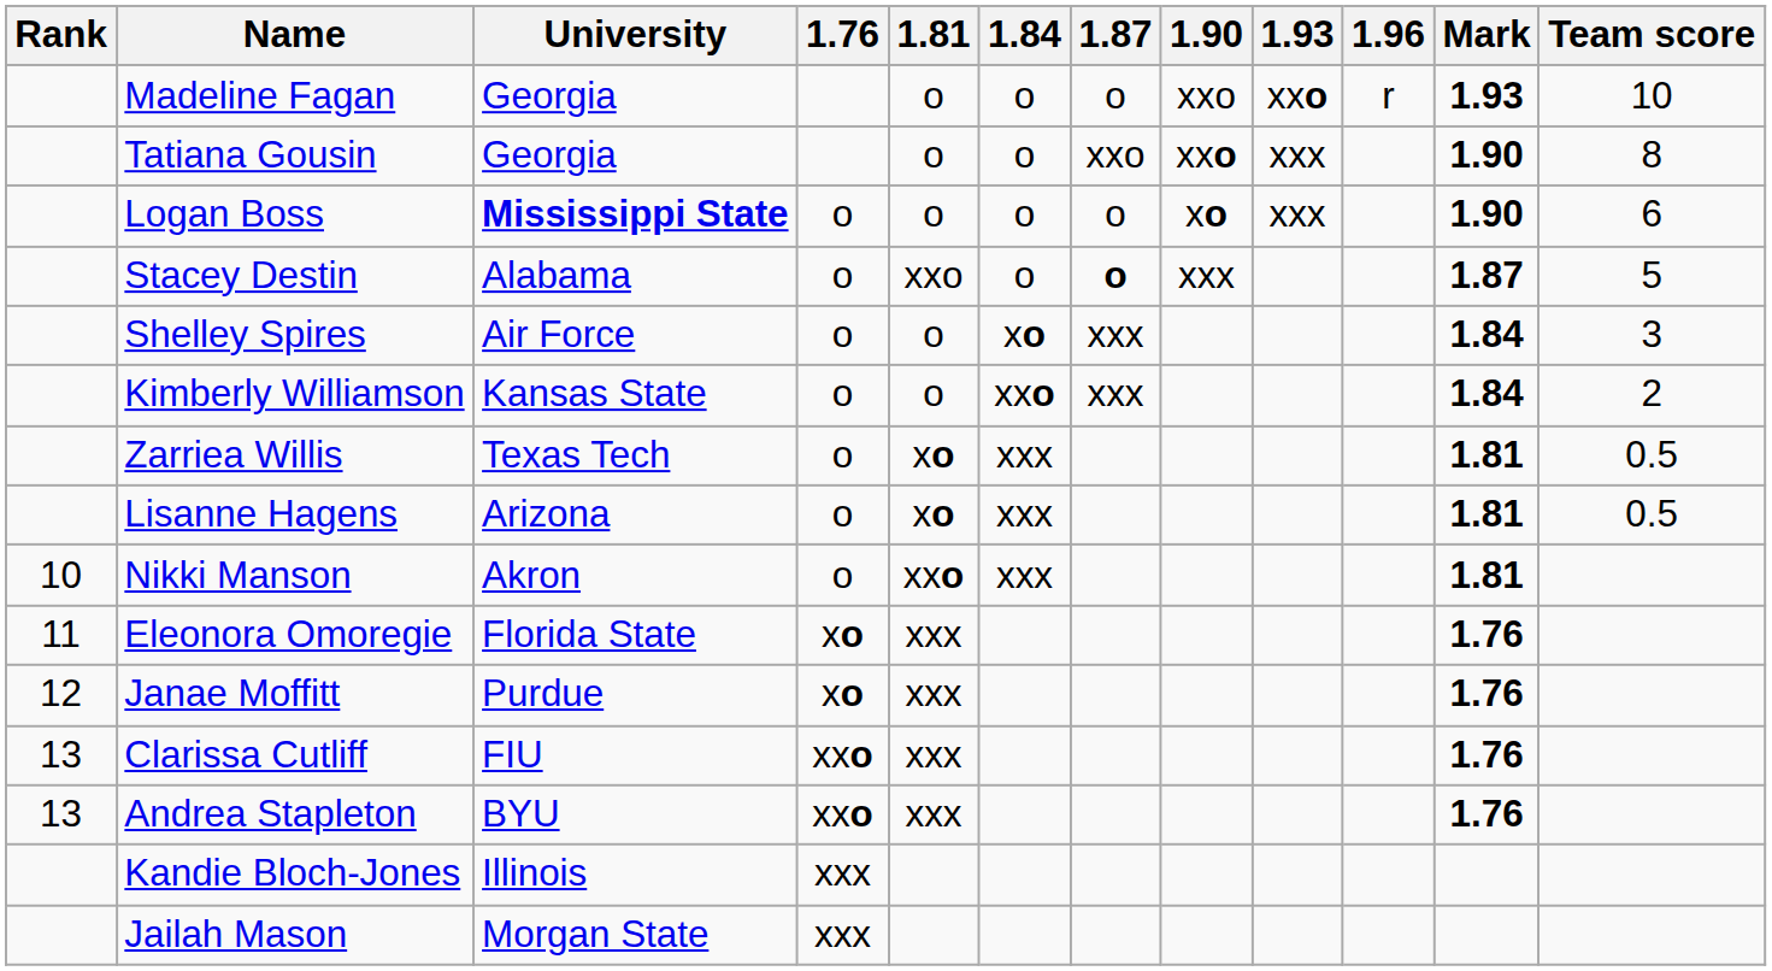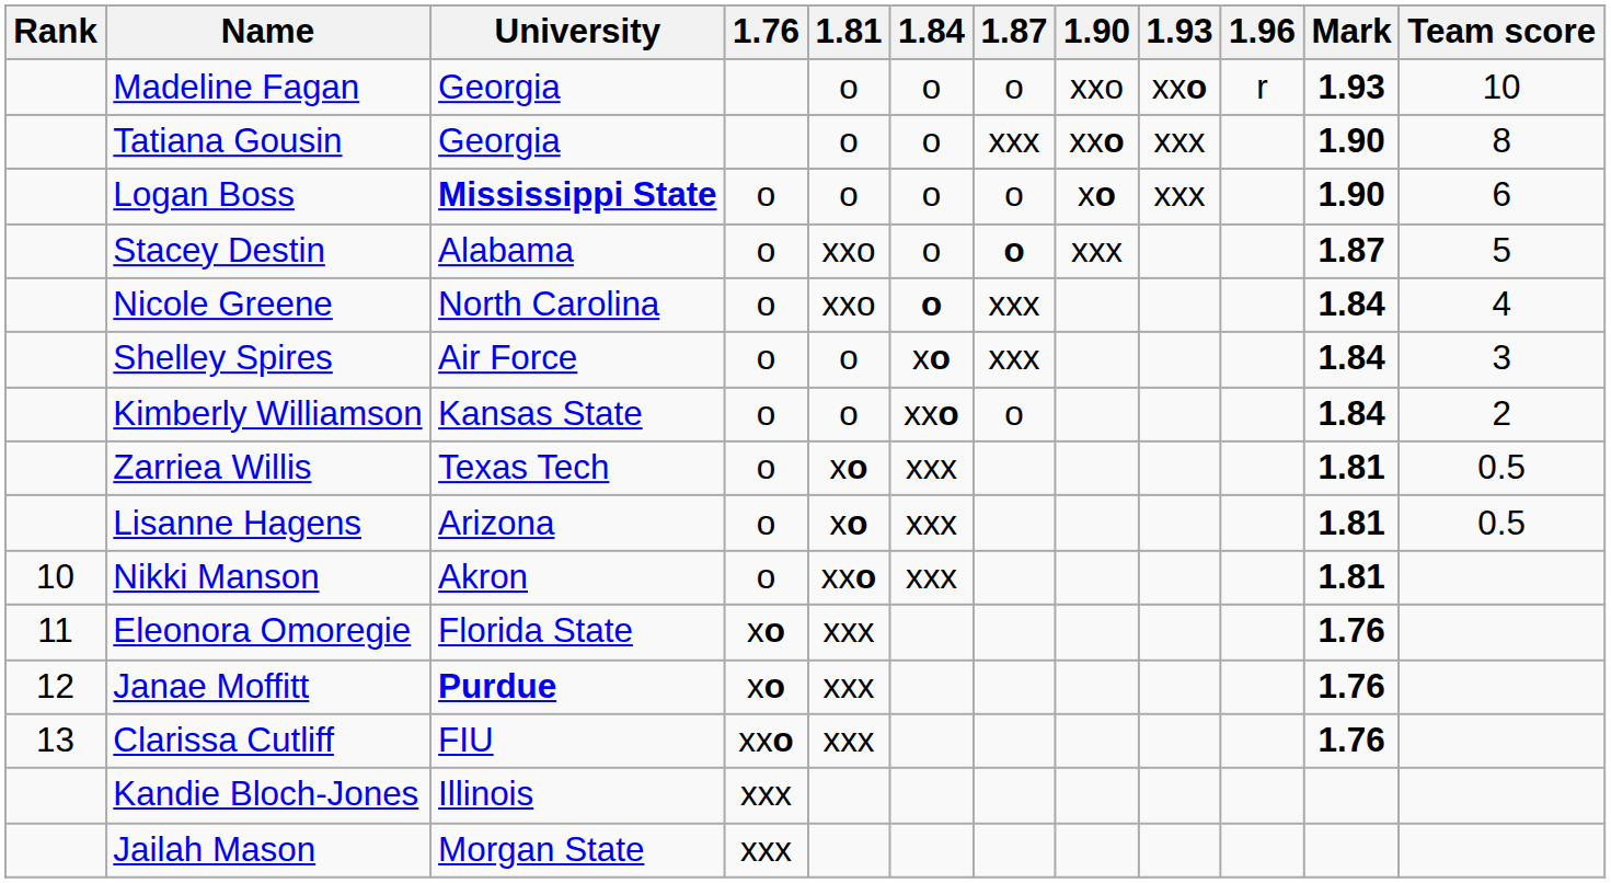 <table class="wikitable sortable" style="text-align:center">
 <tr>
 <th>Rank</th>
 <th>Name</th>
 <th>University</th>
 <th>1.76</th>
 <th>1.81</th>
 <th>1.84</th>
 <th>1.87</th>
 <th>1.90</th>
 <th>1.93</th>
 <th>1.96</th>
 <th>Mark</th>
 <th>Team score</th>
 </tr>
 <tr>
 <td></td>
 <td align=left><a href='#'>Madeline Fagan</a></td>
 <td align=left><a href='#'>Georgia</a></td>
 <td></td>
 <td>o</td>
 <td>o</td>
 <td>o</td>
 <td>xxo</td>
 <td>xx<strong>o</strong></td>
 <td>r</td>
 <td><strong>1.93</strong></td>
 <td>10</td>
 </tr>
 <tr>
 <td></td>
 <td align=left><a href='#'>Tatiana Gousin</a> </td>
 <td align=left><a href='#'>Georgia</a></td>
 <td></td>
 <td>o</td>
 <td>o</td>
-<td>xxo</td>
+<td>xxx</td>
 <td>xx<strong>o</strong></td>
 <td>xxx</td>
 <td></td>
 <td><strong>1.90</strong></td>
 <td>8</td>
 </tr>
 <tr>
 <td></td>
 <td align=left><a href='#'>Logan Boss</a></td>
 <td align=left><strong><a href='#'>Mississippi State</a></strong></td>
 <td>o</td>
 <td>o</td>
 <td>o</td>
 <td>o</td>
 <td>x<strong>o</strong></td>
 <td>xxx</td>
 <td></td>
 <td><strong>1.90</strong></td>
 <td>6</td>
 </tr>
 <tr>
 <td></td>
 <td align=left><a href='#'>Stacey Destin</a></td>
 <td align=left><a href='#'>Alabama</a></td>
 <td>o</td>
 <td>xxo</td>
 <td>o</td>
 <td><strong>o</strong></td>
 <td>xxx</td>
 <td></td>
 <td></td>
 <td><strong>1.87</strong></td>
 <td>5</td>
 </tr>
 <tr>
 <td></td>
+<td align=left><a href='#'>Nicole Greene</a></td>
+<td align=left><a href='#'>North Carolina</a></td>
+<td>o</td>
+<td>xxo</td>
+<td><strong>o</strong></td>
+<td>xxx</td>
+<td></td>
+<td></td>
+<td></td>
+<td><strong>1.84</strong></td>
+<td>4</td>
+</tr>
+<tr>
+<td></td>
 <td align=left><a href='#'>Shelley Spires</a></td>
 <td align=left><a href='#'>Air Force</a></td>
 <td>o</td>
 <td>o</td>
 <td>x<strong>o</strong></td>
 <td>xxx</td>
 <td></td>
 <td></td>
 <td></td>
 <td><strong>1.84</strong></td>
 <td>3</td>
 </tr>
 <tr>
 <td></td>
 <td align=left><a href='#'>Kimberly Williamson</a> </td>
 <td align=left><a href='#'>Kansas State</a></td>
 <td>o</td>
 <td>o</td>
 <td>xx<strong>o</strong></td>
-<td>xxx</td>
+<td>o</td>
 <td></td>
 <td></td>
 <td></td>
 <td><strong>1.84</strong></td>
 <td>2</td>
 </tr>
 <tr>
 <td></td>
 <td align=left><a href='#'>Zarriea Willis</a></td>
 <td align=left><a href='#'>Texas Tech</a></td>
 <td>o</td>
 <td>x<strong>o</strong></td>
 <td>xxx</td>
 <td></td>
 <td></td>
 <td></td>
 <td></td>
 <td><strong>1.81</strong></td>
 <td>0.5</td>
 </tr>
 <tr>
 <td></td>
 <td align=left><a href='#'>Lisanne Hagens</a></td>
 <td align=left><a href='#'>Arizona</a></td>
 <td>o</td>
 <td>x<strong>o</strong></td>
 <td>xxx</td>
 <td></td>
 <td></td>
 <td></td>
 <td></td>
 <td><strong>1.81</strong></td>
 <td>0.5</td>
 </tr>
 <tr>
 <td>10</td>
 <td align=left><a href='#'>Nikki Manson</a></td>
 <td align=left><a href='#'>Akron</a></td>
 <td>o</td>
 <td>xx<strong>o</strong></td>
 <td>xxx</td>
 <td></td>
 <td></td>
 <td></td>
 <td></td>
 <td><strong>1.81</strong></td>
 <td></td>
 </tr>
 <tr>
 <td>11</td>
 <td align=left><a href='#'>Eleonora Omoregie</a></td>
 <td align=left><a href='#'>Florida State</a></td>
 <td>x<strong>o</strong></td>
 <td>xxx</td>
 <td></td>
 <td></td>
 <td></td>
 <td></td>
 <td></td>
 <td><strong>1.76</strong></td>
 <td></td>
 </tr>
 <tr>
 <td>12</td>
 <td align=left><a href='#'>Janae Moffitt</a></td>
-<td align=left><a href='#'>Purdue</a></td>
+<td align=left><strong><a href='#'>Purdue</a></strong></td>
 <td>x<strong>o</strong></td>
 <td>xxx</td>
 <td></td>
 <td></td>
 <td></td>
 <td></td>
 <td></td>
 <td><strong>1.76</strong></td>
 <td></td>
 </tr>
 <tr>
 <td>13</td>
 <td align=left><a href='#'>Clarissa Cutliff</a></td>
 <td align=left><a href='#'>FIU</a></td>
-<td>xx<strong>o</strong></td>
-<td>xxx</td>
-<td></td>
-<td></td>
-<td></td>
-<td></td>
-<td></td>
-<td><strong>1.76</strong></td>
-<td></td>
-</tr>
-<tr>
-<td>13</td>
-<td align=left><a href='#'>Andrea Stapleton</a></td>
-<td align=left><a href='#'>BYU</a></td>
 <td>xx<strong>o</strong></td>
 <td>xxx</td>
 <td></td>
 <td></td>
 <td></td>
 <td></td>
 <td></td>
 <td><strong>1.76</strong></td>
 <td></td>
 </tr>
 <tr>
 <td></td>
 <td align=left><a href='#'>Kandie Bloch-Jones</a></td>
 <td align=left><a href='#'>Illinois</a></td>
 <td>xxx</td>
 <td></td>
 <td></td>
 <td></td>
 <td></td>
 <td></td>
 <td></td>
 <td><strong></strong></td>
 <td></td>
 </tr>
 <tr>
 <td></td>
 <td align=left><a href='#'>Jailah Mason</a></td>
 <td align=left><a href='#'>Morgan State</a></td>
 <td>xxx</td>
 <td></td>
 <td></td>
 <td></td>
 <td></td>
 <td></td>
 <td></td>
 <td><strong></strong></td>
 <td></td>
 </tr>
 </table>
